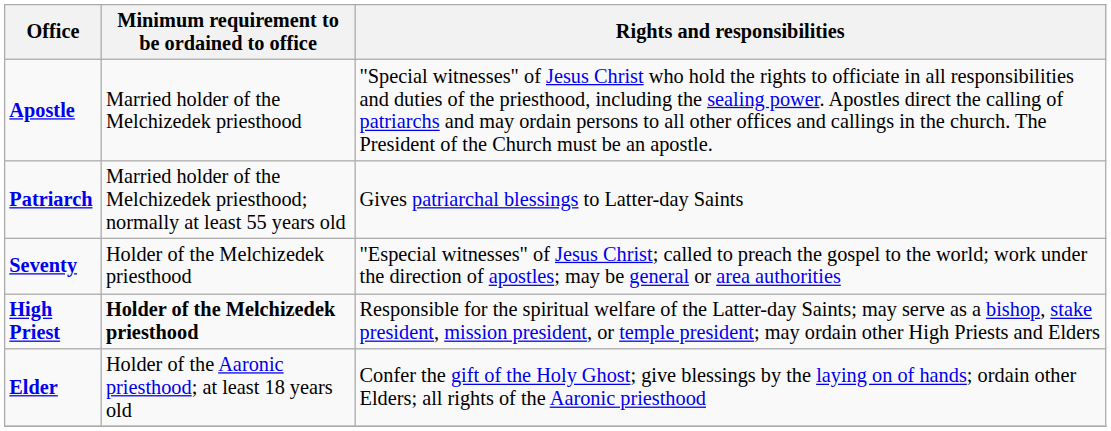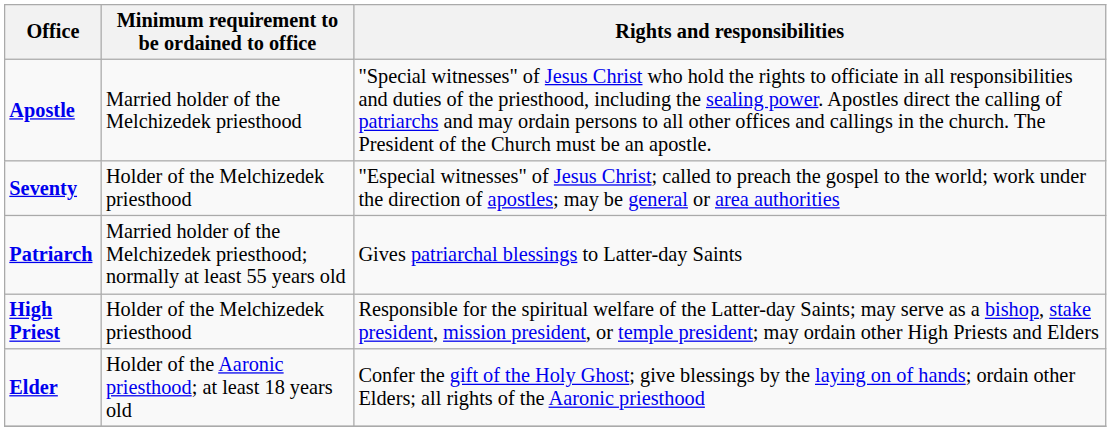 <table class=wikitable>
 <tr>
 <th>Office</th>
 <th>Minimum requirement to be ordained to office</th>
 <th>Rights and responsibilities</th>
 </tr>
 <tr>
 <td><strong><a href='#'>Apostle</a></strong></td>
 <td>Married holder of the Melchizedek priesthood</td>
 <td>"Special witnesses" of <a href='#'>Jesus Christ</a> who hold the rights to officiate in all responsibilities and duties of the priesthood, including the <a href='#'>sealing power</a>. Apostles direct the calling of <a href='#'>patriarchs</a> and may ordain persons to all other offices and callings in the church. The President of the Church must be an apostle.</td>
 </tr>
 <tr>
+<td><strong><a href='#'>Seventy</a></strong></td>
+<td>Holder of the Melchizedek priesthood</td>
+<td>"Especial witnesses" of <a href='#'>Jesus Christ</a>; called to preach the gospel to the world; work under the direction of <a href='#'>apostles</a>; may be <a href='#'>general</a> or <a href='#'>area authorities</a></td>
+</tr>
+<tr>
 <td><strong><a href='#'>Patriarch</a></strong></td>
 <td>Married holder of the Melchizedek priesthood; normally at least 55 years old</td>
 <td>Gives <a href='#'>patriarchal blessings</a> to Latter-day Saints</td>
 </tr>
 <tr>
-<td><strong><a href='#'>Seventy</a></strong></td>
+<td><strong><a href='#'>High Priest</a></strong></td>
 <td>Holder of the Melchizedek priesthood</td>
-<td>"Especial witnesses" of <a href='#'>Jesus Christ</a>; called to preach the gospel to the world; work under the direction of <a href='#'>apostles</a>; may be <a href='#'>general</a> or <a href='#'>area authorities</a></td>
-</tr>
-<tr>
-<td><strong><a href='#'>High Priest</a></strong></td>
-<td><strong>Holder of the Melchizedek priesthood</strong></td>
 <td>Responsible for the spiritual welfare of the Latter-day Saints; may serve as a <a href='#'>bishop</a>, <a href='#'>stake president</a>, <a href='#'>mission president</a>, or <a href='#'>temple president</a>; may ordain other High Priests and Elders</td>
 </tr>
 <tr>
 <td><strong><a href='#'>Elder</a></strong></td>
 <td>Holder of the <a href='#'>Aaronic priesthood</a>; at least 18 years old</td>
 <td>Confer the <a href='#'>gift of the Holy Ghost</a>; give blessings by the <a href='#'>laying on of hands</a>; ordain other Elders; all rights of the <a href='#'>Aaronic priesthood</a></td>
 </tr>
 <tr>
 </tr>
 </table>
